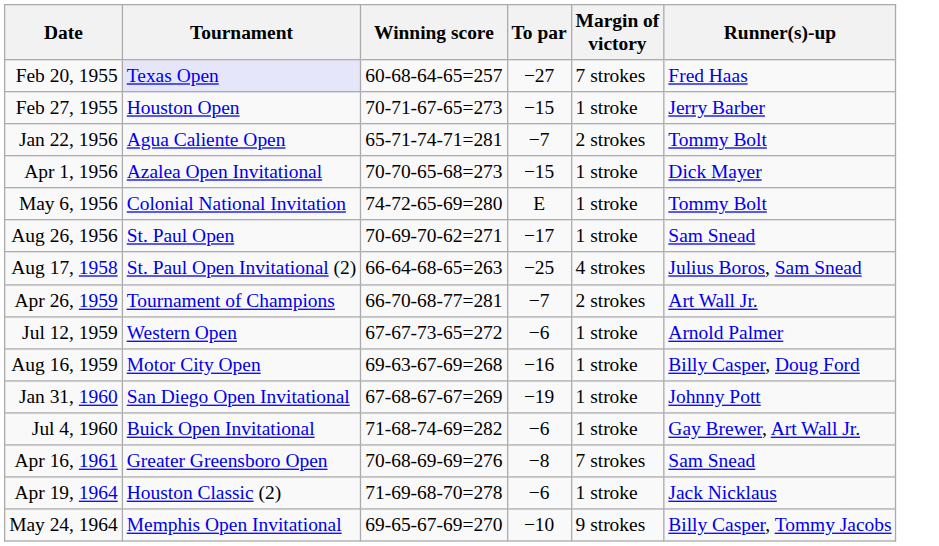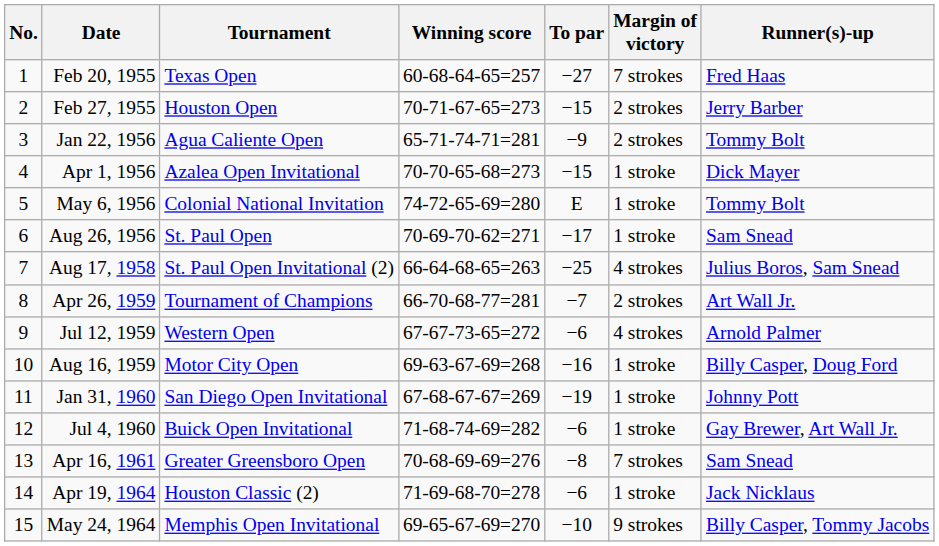 <table class="wikitable" style="font-size:95%;">
 <tr>
+<th>No.</th>
 <th>Date</th>
 <th>Tournament</th>
 <th>Winning score</th>
 <th>To par</th>
 <th>Margin of<br>victory</th>
 <th>Runner(s)-up</th>
 </tr>
 <tr>
+<td align=center>1</td>
 <td align=right>Feb 20, 1955</td>
-<td style="background: lavender;"><a href='#'>Texas Open</a></td>
+<td><a href='#'>Texas Open</a></td>
 <td>60-68-64-65=257</td>
 <td align=center>−27</td>
 <td>7 strokes</td>
 <td> <a href='#'>Fred Haas</a></td>
 </tr>
 <tr>
+<td align=center>2</td>
 <td align=right>Feb 27, 1955</td>
 <td><a href='#'>Houston Open</a></td>
 <td>70-71-67-65=273</td>
 <td align=center>−15</td>
-<td>1 stroke</td>
+<td>2 strokes</td>
 <td> <a href='#'>Jerry Barber</a></td>
 </tr>
 <tr>
+<td align=center>3</td>
 <td align=right>Jan 22, 1956</td>
 <td><a href='#'>Agua Caliente Open</a></td>
 <td>65-71-74-71=281</td>
-<td align=center>−7</td>
+<td align=center>−9</td>
 <td>2 strokes</td>
 <td> <a href='#'>Tommy Bolt</a></td>
 </tr>
 <tr>
+<td align=center>4</td>
 <td align=right>Apr 1, 1956</td>
 <td><a href='#'>Azalea Open Invitational</a></td>
 <td>70-70-65-68=273</td>
 <td align=center>−15</td>
 <td>1 stroke</td>
 <td> <a href='#'>Dick Mayer</a></td>
 </tr>
 <tr>
+<td align=center>5</td>
 <td align=right>May 6, 1956</td>
 <td><a href='#'>Colonial National Invitation</a></td>
 <td>74-72-65-69=280</td>
 <td align=center>E</td>
 <td>1 stroke</td>
 <td> <a href='#'>Tommy Bolt</a></td>
 </tr>
 <tr>
+<td align=center>6</td>
 <td align=right>Aug 26, 1956</td>
 <td><a href='#'>St. Paul Open</a></td>
 <td>70-69-70-62=271</td>
 <td align=center>−17</td>
 <td>1 stroke</td>
 <td> <a href='#'>Sam Snead</a></td>
 </tr>
 <tr>
+<td align=center>7</td>
 <td align=right>Aug 17, <a href='#'>1958</a></td>
 <td><a href='#'>St. Paul Open Invitational</a> (2)</td>
 <td>66-64-68-65=263</td>
 <td align=center>−25</td>
 <td>4 strokes</td>
 <td> <a href='#'>Julius Boros</a>,  <a href='#'>Sam Snead</a></td>
 </tr>
 <tr>
+<td align=center>8</td>
 <td align=right>Apr 26, <a href='#'>1959</a></td>
 <td><a href='#'>Tournament of Champions</a></td>
 <td>66-70-68-77=281</td>
 <td align=center>−7</td>
 <td>2 strokes</td>
 <td> <a href='#'>Art Wall Jr.</a></td>
 </tr>
 <tr>
+<td align=center>9</td>
 <td align=right>Jul 12, 1959</td>
 <td><a href='#'>Western Open</a></td>
 <td>67-67-73-65=272</td>
 <td align=center>−6</td>
-<td>1 stroke</td>
+<td>4 strokes</td>
 <td> <a href='#'>Arnold Palmer</a></td>
 </tr>
 <tr>
+<td align=center>10</td>
 <td align=right>Aug 16, 1959</td>
 <td><a href='#'>Motor City Open</a></td>
 <td>69-63-67-69=268</td>
 <td align=center>−16</td>
 <td>1 stroke</td>
 <td> <a href='#'>Billy Casper</a>,  <a href='#'>Doug Ford</a></td>
 </tr>
 <tr>
+<td align=center>11</td>
 <td align=right>Jan 31, <a href='#'>1960</a></td>
 <td><a href='#'>San Diego Open Invitational</a></td>
 <td>67-68-67-67=269</td>
 <td align=center>−19</td>
 <td>1 stroke</td>
 <td> <a href='#'>Johnny Pott</a></td>
 </tr>
 <tr>
+<td align=center>12</td>
 <td align=right>Jul 4, 1960</td>
 <td><a href='#'>Buick Open Invitational</a></td>
 <td>71-68-74-69=282</td>
 <td align=center>−6</td>
 <td>1 stroke</td>
 <td> <a href='#'>Gay Brewer</a>,  <a href='#'>Art Wall Jr.</a></td>
 </tr>
 <tr>
+<td align=center>13</td>
 <td align=right>Apr 16, <a href='#'>1961</a></td>
 <td><a href='#'>Greater Greensboro Open</a></td>
 <td>70-68-69-69=276</td>
 <td align=center>−8</td>
 <td>7 strokes</td>
 <td> <a href='#'>Sam Snead</a></td>
 </tr>
 <tr>
+<td align=center>14</td>
 <td align=right>Apr 19, <a href='#'>1964</a></td>
 <td><a href='#'>Houston Classic</a> (2)</td>
 <td>71-69-68-70=278</td>
 <td align=center>−6</td>
 <td>1 stroke</td>
 <td> <a href='#'>Jack Nicklaus</a></td>
 </tr>
 <tr>
+<td align=center>15</td>
 <td align=right>May 24, 1964</td>
 <td><a href='#'>Memphis Open Invitational</a></td>
 <td>69-65-67-69=270</td>
 <td align=center>−10</td>
 <td>9 strokes</td>
 <td> <a href='#'>Billy Casper</a>,  <a href='#'>Tommy Jacobs</a></td>
 </tr>
 </table>
